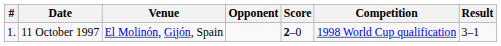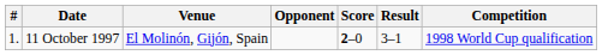 <table class="wikitable">
 <tr>
 <th>#</th>
 <th>Date</th>
 <th>Venue</th>
 <th>Opponent</th>
 <th>Score</th>
+<th>Result</th>
 <th>Competition</th>
-<th>Result</th>
 </tr>
 <tr>
 <td>1.</td>
 <td>11 October 1997</td>
 <td><a href='#'>El Molinón</a>, <a href='#'>Gijón</a>, Spain</td>
 <td></td>
 <td><strong>2</strong>–0</td>
+<td>3–1</td>
 <td><a href='#'>1998 World Cup qualification</a></td>
-<td>3–1</td>
 </tr>
 </table>
